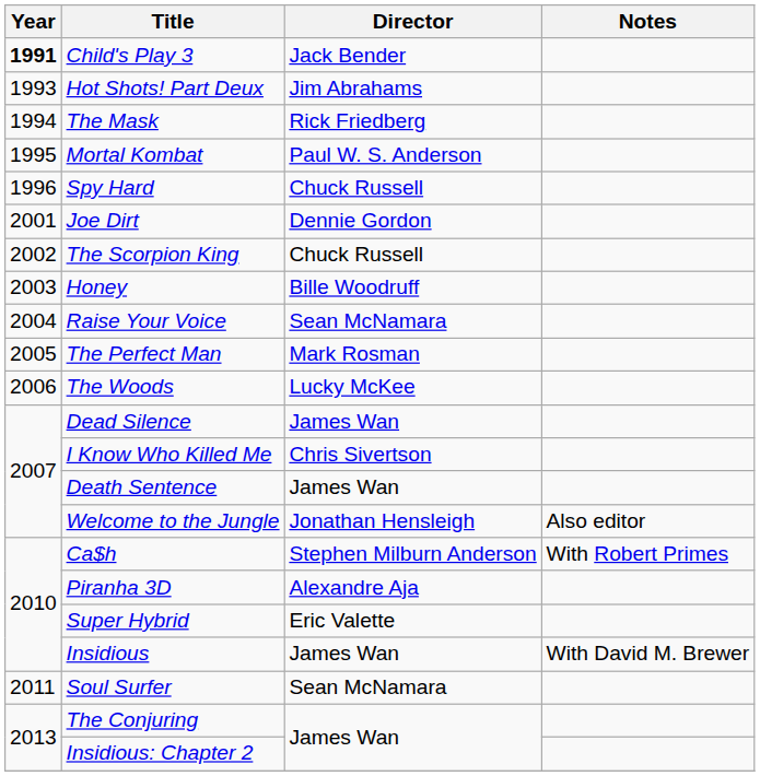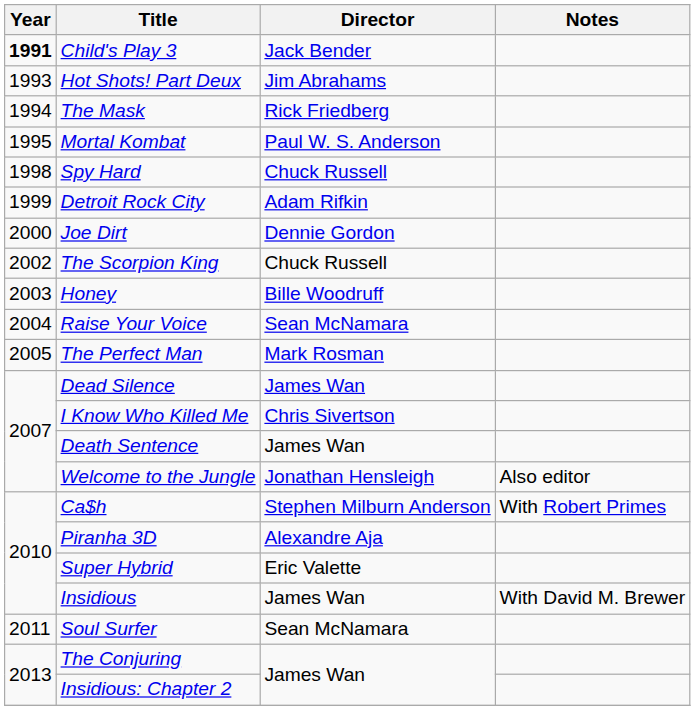 <table class="wikitable plainrowheaders">
 <tr>
 <th>Year</th>
 <th>Title</th>
 <th>Director</th>
 <th>Notes</th>
 </tr>
 <tr>
 <td><strong>1991</strong></td>
 <td><em><a href='#'>Child's Play 3</a></em></td>
 <td><a href='#'>Jack Bender</a></td>
 <td></td>
 </tr>
 <tr>
 <td>1993</td>
 <td><em><a href='#'>Hot Shots! Part Deux</a></em></td>
 <td><a href='#'>Jim Abrahams</a></td>
 <td></td>
 </tr>
 <tr>
 <td>1994</td>
 <td><em><a href='#'>The Mask</a></em></td>
 <td><a href='#'>Rick Friedberg</a></td>
 <td></td>
 </tr>
 <tr>
 <td>1995</td>
 <td><em><a href='#'>Mortal Kombat</a></em></td>
 <td><a href='#'>Paul W. S. Anderson</a></td>
 <td></td>
 </tr>
 <tr>
-<td>1996</td>
+<td>1998</td>
 <td><em><a href='#'>Spy Hard</a></em></td>
 <td><a href='#'>Chuck Russell</a></td>
 <td></td>
 </tr>
 <tr>
-<td>2001</td>
+<td>1999</td>
+<td><em><a href='#'>Detroit Rock City</a></em></td>
+<td><a href='#'>Adam Rifkin</a></td>
+<td></td>
+</tr>
+<tr>
+<td>2000</td>
 <td><em><a href='#'>Joe Dirt</a></em></td>
 <td><a href='#'>Dennie Gordon</a></td>
 <td></td>
 </tr>
 <tr>
 <td>2002</td>
 <td><em><a href='#'>The Scorpion King</a></em></td>
 <td>Chuck Russell</td>
 <td></td>
 </tr>
 <tr>
 <td>2003</td>
 <td><em><a href='#'>Honey</a></em></td>
 <td><a href='#'>Bille Woodruff</a></td>
 <td></td>
 </tr>
 <tr>
 <td>2004</td>
 <td><em><a href='#'>Raise Your Voice</a></em></td>
 <td><a href='#'>Sean McNamara</a></td>
 <td></td>
 </tr>
 <tr>
 <td>2005</td>
 <td><em><a href='#'>The Perfect Man</a></em></td>
 <td><a href='#'>Mark Rosman</a></td>
-<td></td>
-</tr>
-<tr>
-<td>2006</td>
-<td><em><a href='#'>The Woods</a></em></td>
-<td><a href='#'>Lucky McKee</a></td>
 <td></td>
 </tr>
 <tr>
 <td rowspan=4>2007</td>
 <td><em><a href='#'>Dead Silence</a></em></td>
 <td><a href='#'>James Wan</a></td>
 <td></td>
 </tr>
 <tr>
 <td><em><a href='#'>I Know Who Killed Me</a></em></td>
 <td><a href='#'>Chris Sivertson</a></td>
 <td></td>
 </tr>
 <tr>
 <td><em><a href='#'>Death Sentence</a></em></td>
 <td>James Wan</td>
 <td></td>
 </tr>
 <tr>
 <td><em><a href='#'>Welcome to the Jungle</a></em></td>
 <td><a href='#'>Jonathan Hensleigh</a></td>
 <td>Also editor</td>
 </tr>
 <tr>
 <td rowspan=4>2010</td>
 <td><em><a href='#'>Ca$h</a></em></td>
 <td><a href='#'>Stephen Milburn Anderson</a></td>
 <td>With <a href='#'>Robert Primes</a></td>
 </tr>
 <tr>
 <td><em><a href='#'>Piranha 3D</a></em></td>
 <td><a href='#'>Alexandre Aja</a></td>
 <td></td>
 </tr>
 <tr>
 <td><em><a href='#'>Super Hybrid</a></em></td>
 <td>Eric Valette</td>
 <td></td>
 </tr>
 <tr>
 <td><em><a href='#'>Insidious</a></em></td>
 <td>James Wan</td>
 <td>With David M. Brewer</td>
 </tr>
 <tr>
 <td>2011</td>
 <td><em><a href='#'>Soul Surfer</a></em></td>
 <td>Sean McNamara</td>
 <td></td>
 </tr>
 <tr>
 <td rowspan=2>2013</td>
 <td><em><a href='#'>The Conjuring</a></em></td>
 <td rowspan=2>James Wan</td>
 <td></td>
 </tr>
 <tr>
 <td><em><a href='#'>Insidious: Chapter 2</a></em></td>
 <td></td>
 </tr>
 <tr>
 </tr>
 </table>
